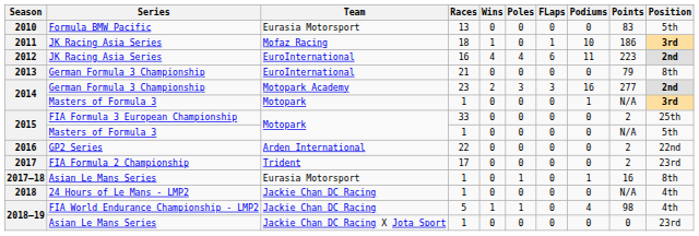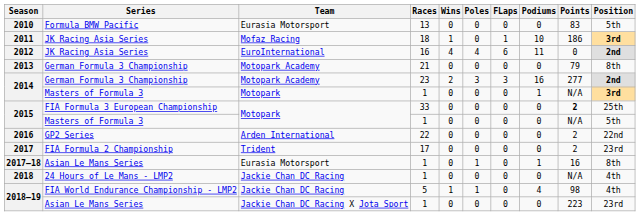 <table class="wikitable" style="font-size: 90%; text-align:center">
 <tr>
 <th>Season</th>
 <th>Series</th>
 <th>Team</th>
 <th>Races</th>
 <th>Wins</th>
 <th>Poles</th>
 <th>FLaps</th>
 <th>Podiums</th>
 <th>Points</th>
 <th>Position</th>
 </tr>
 <tr>
 <th>2010</th>
 <td align=left><a href='#'>Formula BMW Pacific</a></td>
 <td align=left>Eurasia Motorsport</td>
 <td>13</td>
 <td>0</td>
 <td>0</td>
 <td>0</td>
 <td>0</td>
 <td>83</td>
 <td>5th</td>
 </tr>
 <tr>
 <th>2011</th>
 <td align=left><a href='#'>JK Racing Asia Series</a></td>
 <td align=left><a href='#'>Mofaz Racing</a></td>
 <td>18</td>
 <td>1</td>
 <td>0</td>
 <td>1</td>
 <td>10</td>
 <td>186</td>
 <td style="background:#FFDF9F;"><strong>3rd</strong></td>
 </tr>
 <tr>
 <th>2012</th>
 <td align=left><a href='#'>JK Racing Asia Series</a></td>
 <td align=left><a href='#'>EuroInternational</a></td>
 <td>16</td>
 <td>4</td>
 <td>4</td>
 <td>6</td>
 <td>11</td>
-<td>223</td>
+<td>0</td>
 <td style="background:#DFDFDF;"><strong>2nd</strong></td>
 </tr>
 <tr>
 <th>2013</th>
 <td align=left><a href='#'>German Formula 3 Championship</a></td>
-<td align=left><a href='#'>EuroInternational</a></td>
+<td align=left><a href='#'>Motopark Academy</a></td>
 <td>21</td>
 <td>0</td>
 <td>0</td>
 <td>0</td>
 <td>0</td>
 <td>79</td>
 <td>8th</td>
 </tr>
 <tr>
 <th rowspan="2">2014</th>
 <td align=left><a href='#'>German Formula 3 Championship</a></td>
 <td align=left><a href='#'>Motopark Academy</a></td>
 <td>23</td>
 <td>2</td>
 <td>3</td>
 <td>3</td>
 <td>16</td>
 <td>277</td>
 <td style="background:#DFDFDF;"><strong>2nd</strong></td>
 </tr>
 <tr>
 <td align=left><a href='#'>Masters of Formula 3</a></td>
 <td align=left><a href='#'>Motopark</a></td>
 <td>1</td>
 <td>0</td>
 <td>0</td>
 <td>0</td>
 <td>1</td>
 <td>N/A</td>
 <td style="background:#FFDF9F;"><strong>3rd</strong></td>
 </tr>
 <tr>
 <th rowspan=2>2015</th>
 <td align=left><a href='#'>FIA Formula 3 European Championship</a></td>
 <td align=left rowspan=2><a href='#'>Motopark</a></td>
 <td>33</td>
 <td>0</td>
 <td>0</td>
 <td>0</td>
 <td>0</td>
-<td>2</td>
+<td><strong>2</strong></td>
 <td>25th</td>
 </tr>
 <tr>
 <td align=left><a href='#'>Masters of Formula 3</a></td>
 <td>1</td>
 <td>0</td>
 <td>0</td>
 <td>0</td>
 <td>0</td>
 <td>N/A</td>
 <td>5th</td>
 </tr>
 <tr>
 <th>2016</th>
 <td align=left><a href='#'>GP2 Series</a></td>
 <td align=left><a href='#'>Arden International</a></td>
 <td>22</td>
 <td>0</td>
 <td>0</td>
 <td>0</td>
 <td>0</td>
 <td>2</td>
 <td>22nd</td>
 </tr>
 <tr>
 <th>2017</th>
 <td align=left><a href='#'>FIA Formula 2 Championship</a></td>
 <td align=left><a href='#'>Trident</a></td>
 <td>17</td>
 <td>0</td>
 <td>0</td>
 <td>0</td>
 <td>0</td>
 <td>2</td>
 <td>23rd</td>
 </tr>
 <tr>
 <th>2017–18</th>
 <td align=left><a href='#'>Asian Le Mans Series</a></td>
 <td align=left>Eurasia Motorsport</td>
 <td>1</td>
 <td>0</td>
 <td>1</td>
 <td>0</td>
 <td>1</td>
 <td>16</td>
 <td>8th</td>
 </tr>
 <tr>
 <th>2018</th>
 <td align=left><a href='#'>24 Hours of Le Mans - LMP2</a></td>
 <td align=left><a href='#'>Jackie Chan DC Racing</a></td>
 <td>1</td>
 <td>0</td>
 <td>0</td>
 <td>0</td>
 <td>0</td>
 <td>N/A</td>
 <td>4th</td>
 </tr>
 <tr>
 <th rowspan=2 nowrap>2018–19</th>
 <td align=left nowrap><a href='#'>FIA World Endurance Championship - LMP2</a></td>
 <td align=left><a href='#'>Jackie Chan DC Racing</a></td>
 <td>5</td>
 <td>1</td>
 <td>1</td>
 <td>0</td>
 <td>4</td>
 <td>98</td>
 <td>4th</td>
 </tr>
 <tr>
 <td align=left><a href='#'>Asian Le Mans Series</a></td>
 <td align=left nowrap><a href='#'>Jackie Chan DC Racing</a> X <a href='#'>Jota Sport</a></td>
 <td>1</td>
 <td>0</td>
 <td>0</td>
 <td>0</td>
 <td>0</td>
-<td>0</td>
+<td>223</td>
 <td>23rd</td>
 </tr>
 </table>
